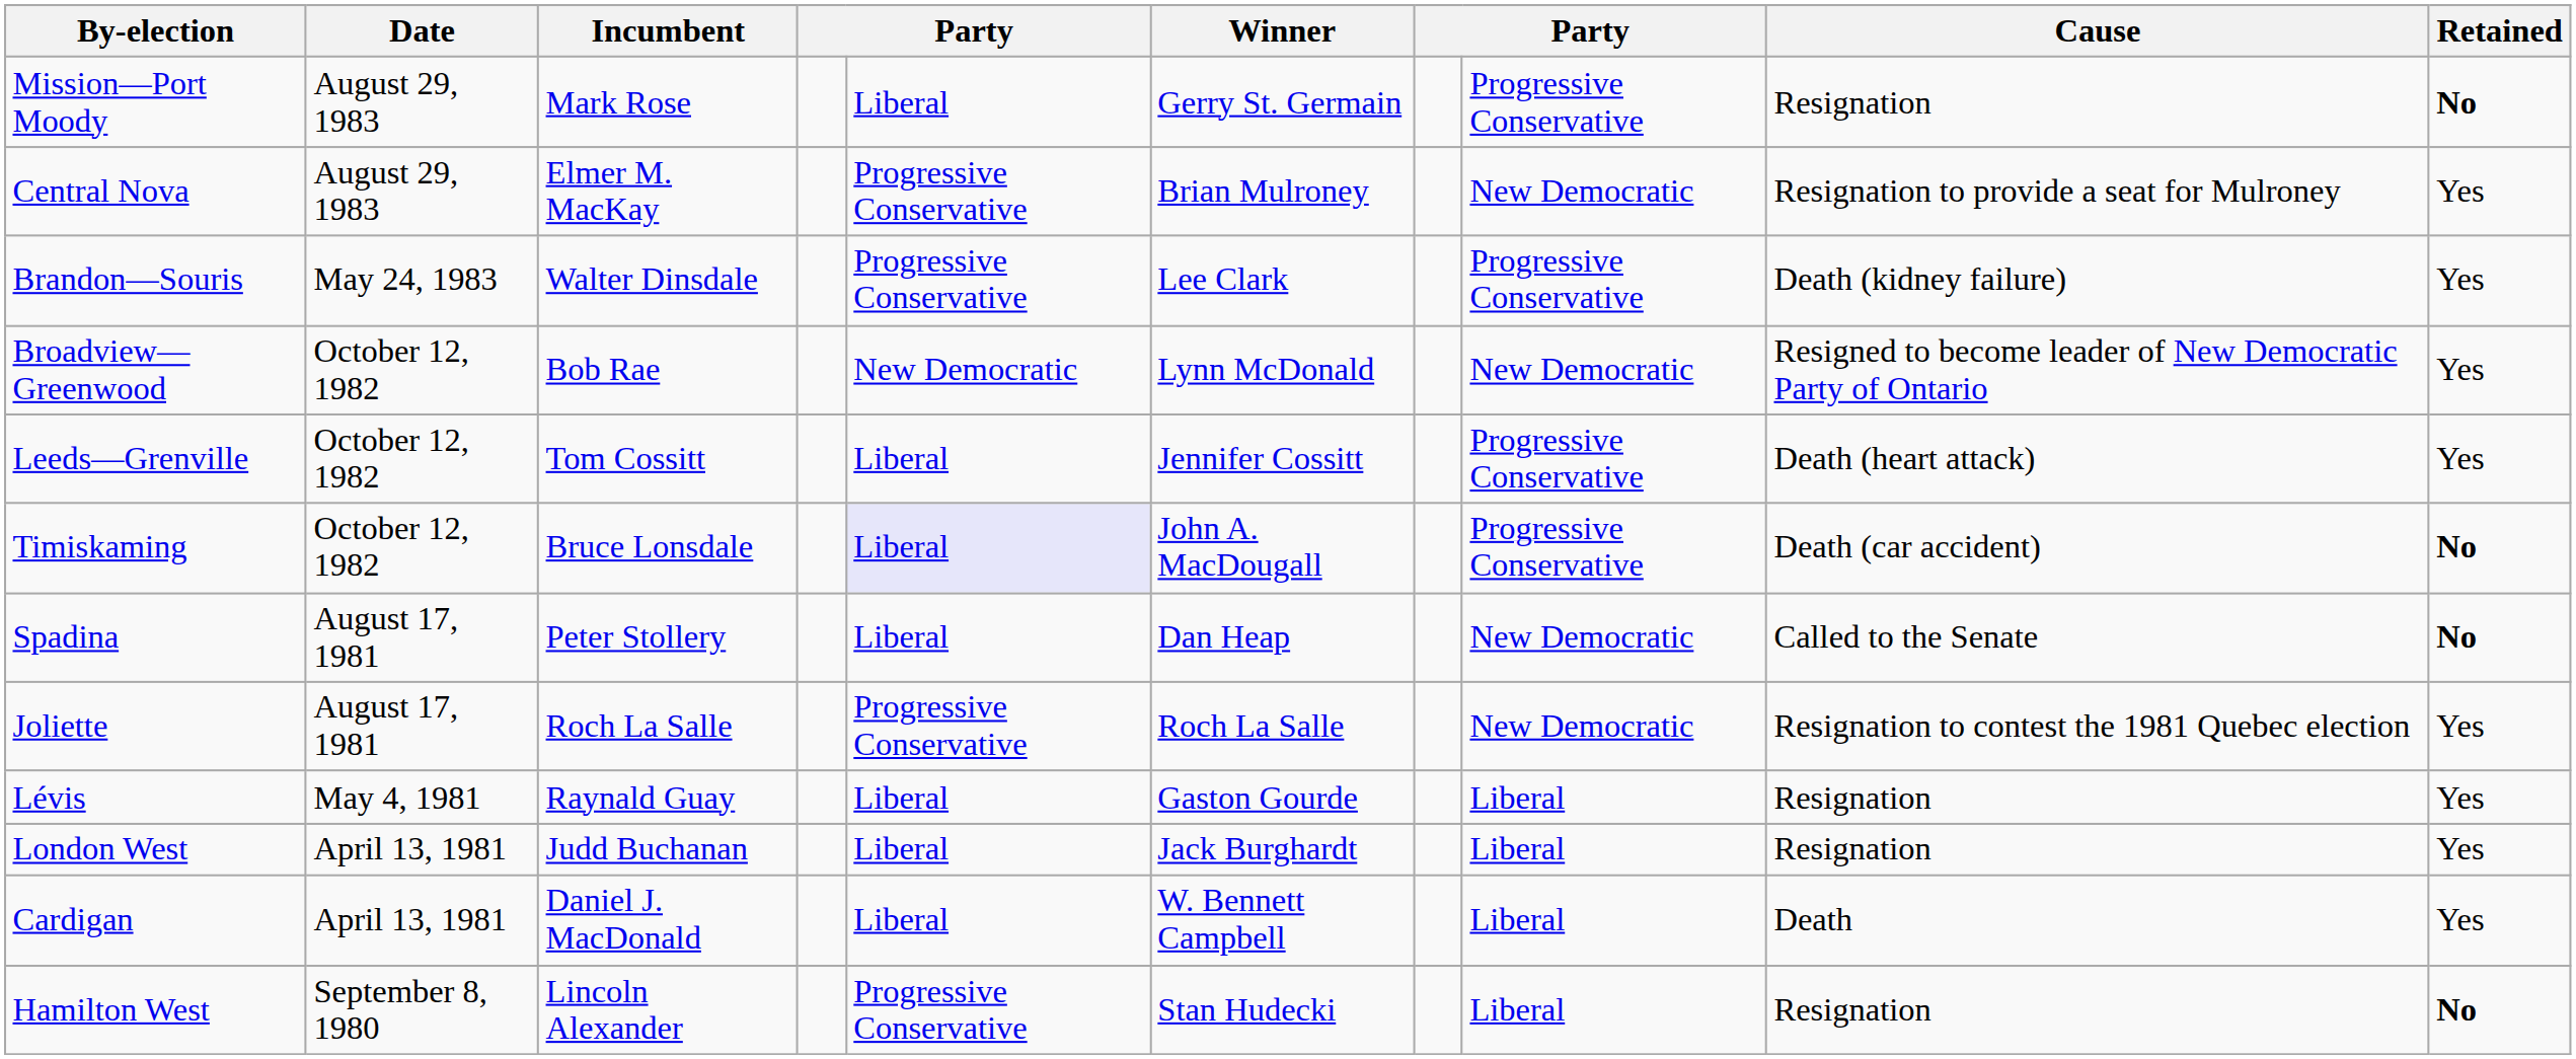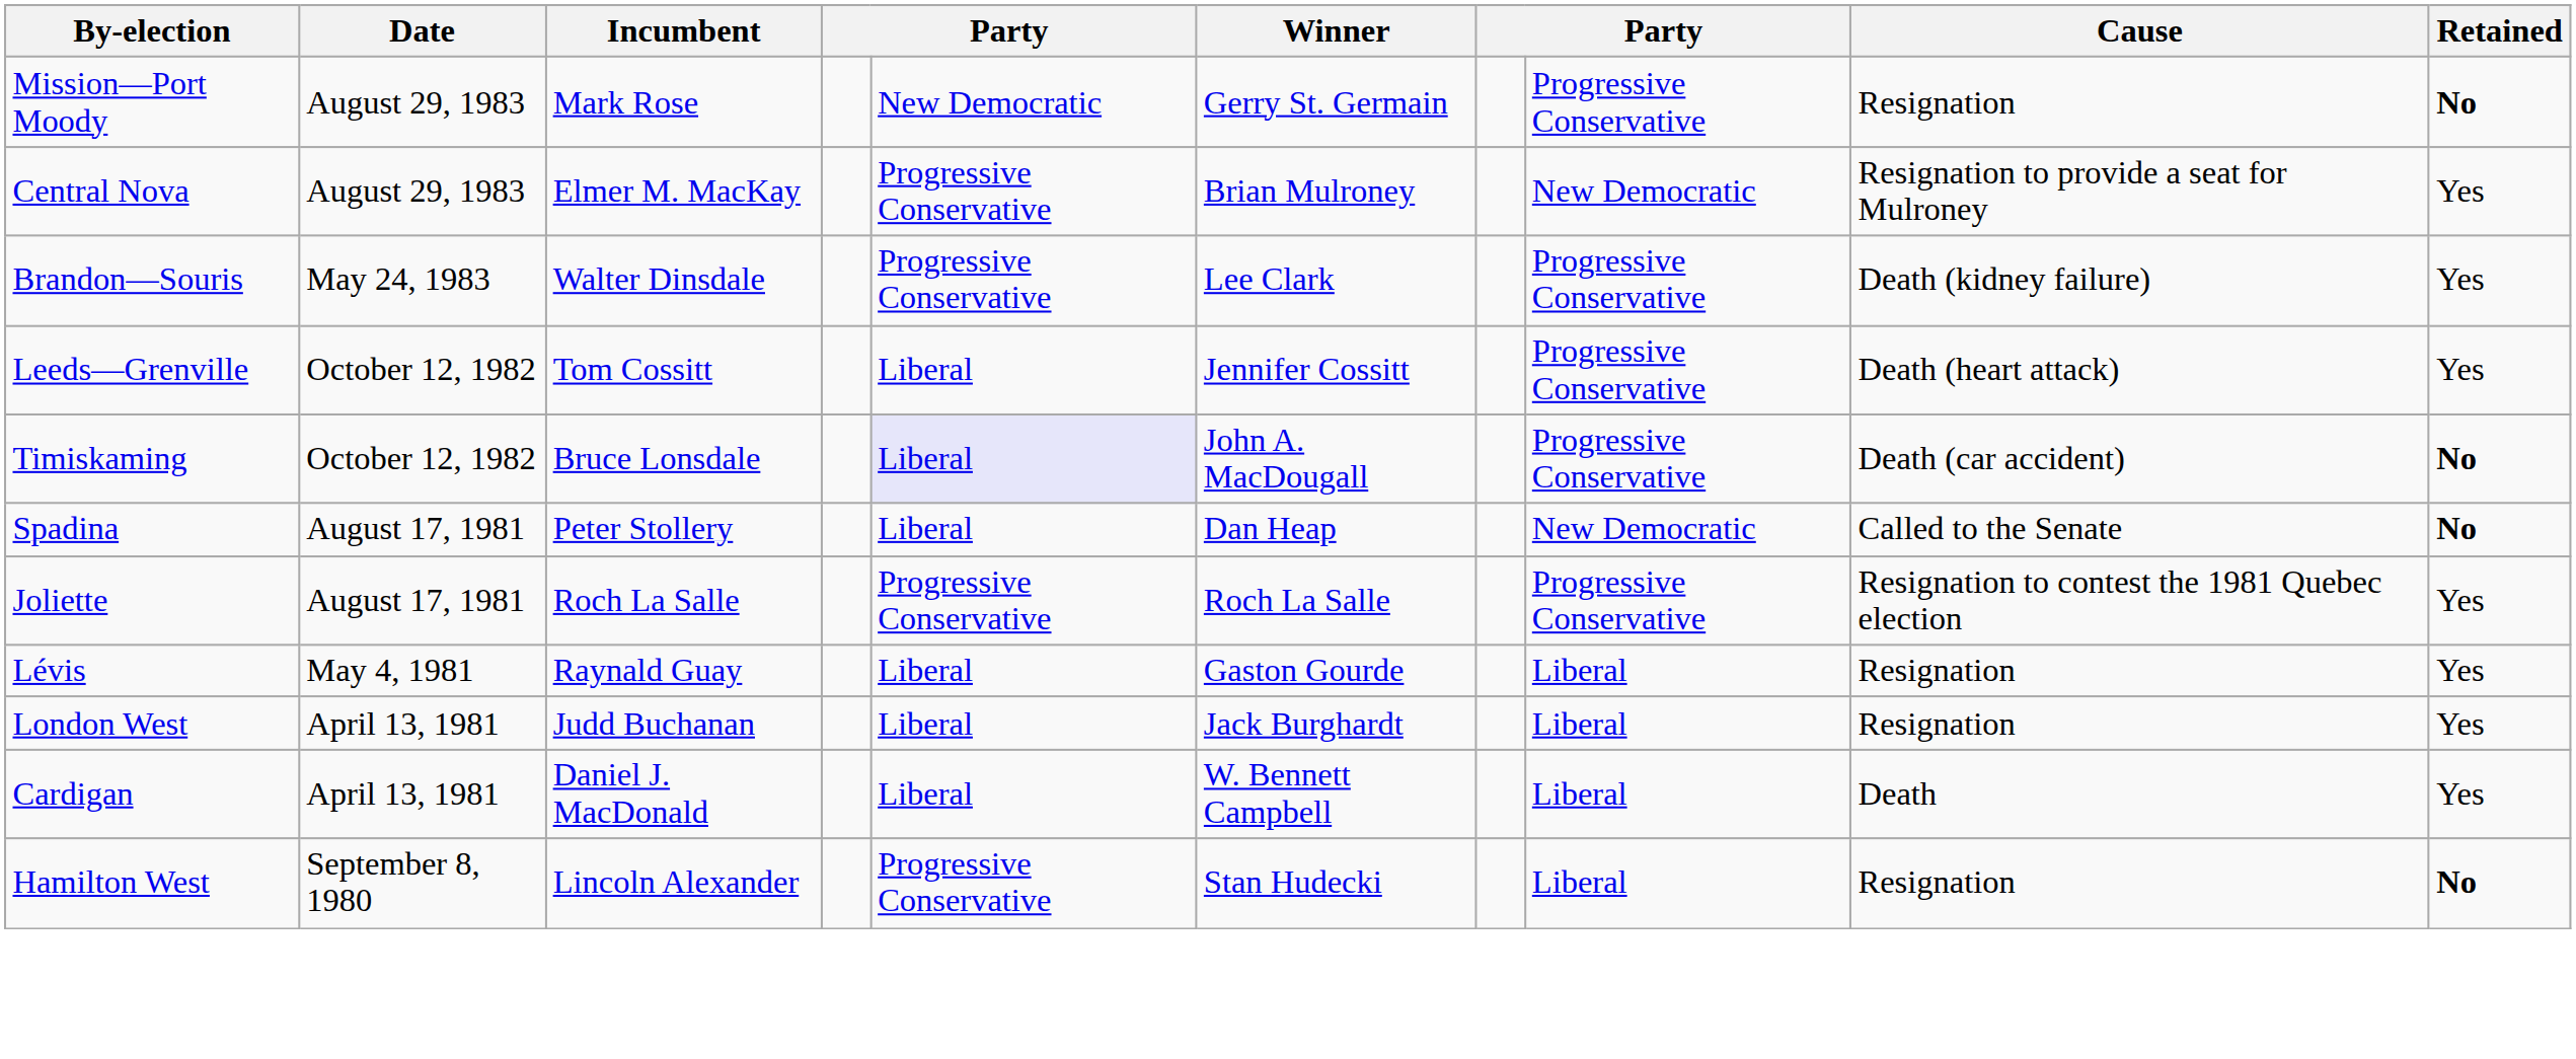 <table class="wikitable">
 <tr>
 <th>By-election</th>
 <th>Date</th>
 <th>Incumbent</th>
 <th colspan=2>Party</th>
 <th>Winner</th>
 <th colspan=2>Party</th>
 <th>Cause</th>
 <th>Retained</th>
 </tr>
 <tr>
 <td><a href='#'>Mission—Port Moody</a></td>
 <td>August 29, 1983</td>
 <td><a href='#'>Mark Rose</a></td>
 <td>    </td>
-<td><a href='#'>Liberal</a></td>
+<td><a href='#'>New Democratic</a></td>
 <td><a href='#'>Gerry St. Germain</a></td>
 <td>    </td>
 <td><a href='#'>Progressive Conservative</a></td>
 <td>Resignation</td>
 <td><strong>No</strong></td>
 </tr>
 <tr>
 <td><a href='#'>Central Nova</a></td>
 <td>August 29, 1983</td>
 <td><a href='#'>Elmer M. MacKay</a></td>
 <td>    </td>
 <td><a href='#'>Progressive Conservative</a></td>
 <td><a href='#'>Brian Mulroney</a></td>
 <td>    </td>
 <td><a href='#'>New Democratic</a></td>
 <td>Resignation to provide a seat for Mulroney</td>
 <td>Yes</td>
 </tr>
 <tr>
 <td><a href='#'>Brandon—Souris</a></td>
 <td>May 24, 1983</td>
 <td><a href='#'>Walter Dinsdale</a></td>
 <td>    </td>
 <td><a href='#'>Progressive Conservative</a></td>
 <td><a href='#'>Lee Clark</a></td>
 <td>    </td>
 <td><a href='#'>Progressive Conservative</a></td>
 <td>Death (kidney failure)</td>
-<td>Yes</td>
-</tr>
-<tr>
-<td><a href='#'>Broadview—Greenwood</a></td>
-<td>October 12, 1982</td>
-<td><a href='#'>Bob Rae</a></td>
-<td>    </td>
-<td><a href='#'>New Democratic</a></td>
-<td><a href='#'>Lynn McDonald</a></td>
-<td>    </td>
-<td><a href='#'>New Democratic</a></td>
-<td>Resigned to become leader of <a href='#'>New Democratic Party of Ontario</a></td>
 <td>Yes</td>
 </tr>
 <tr>
 <td><a href='#'>Leeds—Grenville</a></td>
 <td>October 12, 1982</td>
 <td><a href='#'>Tom Cossitt</a></td>
 <td>    </td>
 <td><a href='#'>Liberal</a></td>
 <td><a href='#'>Jennifer Cossitt</a></td>
 <td>    </td>
 <td><a href='#'>Progressive Conservative</a></td>
 <td>Death (heart attack)</td>
 <td>Yes</td>
 </tr>
 <tr>
 <td><a href='#'>Timiskaming</a></td>
 <td>October 12, 1982</td>
 <td><a href='#'>Bruce Lonsdale</a></td>
 <td>    </td>
 <td style="background: lavender;"><a href='#'>Liberal</a></td>
 <td><a href='#'>John A. MacDougall</a></td>
 <td>    </td>
 <td><a href='#'>Progressive Conservative</a></td>
 <td>Death (car accident)</td>
 <td><strong>No</strong></td>
 </tr>
 <tr>
 <td><a href='#'>Spadina</a></td>
 <td>August 17, 1981</td>
 <td><a href='#'>Peter Stollery</a></td>
 <td>    </td>
 <td><a href='#'>Liberal</a></td>
 <td><a href='#'>Dan Heap</a></td>
 <td>    </td>
 <td><a href='#'>New Democratic</a></td>
 <td>Called to the Senate</td>
 <td><strong>No</strong></td>
 </tr>
 <tr>
 <td><a href='#'>Joliette</a></td>
 <td>August 17, 1981</td>
 <td><a href='#'>Roch La Salle</a></td>
 <td>    </td>
 <td><a href='#'>Progressive Conservative</a></td>
 <td><a href='#'>Roch La Salle</a></td>
 <td>    </td>
-<td><a href='#'>New Democratic</a></td>
+<td><a href='#'>Progressive Conservative</a></td>
 <td>Resignation to contest the 1981 Quebec election</td>
 <td>Yes</td>
 </tr>
 <tr>
 <td><a href='#'>Lévis</a></td>
 <td>May 4, 1981</td>
 <td><a href='#'>Raynald Guay</a></td>
 <td>    </td>
 <td><a href='#'>Liberal</a></td>
 <td><a href='#'>Gaston Gourde</a></td>
 <td>    </td>
 <td><a href='#'>Liberal</a></td>
 <td>Resignation</td>
 <td>Yes</td>
 </tr>
 <tr>
 <td><a href='#'>London West</a></td>
 <td>April 13, 1981</td>
 <td><a href='#'>Judd Buchanan</a></td>
 <td>    </td>
 <td><a href='#'>Liberal</a></td>
 <td><a href='#'>Jack Burghardt</a></td>
 <td>    </td>
 <td><a href='#'>Liberal</a></td>
 <td>Resignation</td>
 <td>Yes</td>
 </tr>
 <tr>
 <td><a href='#'>Cardigan</a></td>
 <td>April 13, 1981</td>
 <td><a href='#'>Daniel J. MacDonald</a></td>
 <td>    </td>
 <td><a href='#'>Liberal</a></td>
 <td><a href='#'>W. Bennett Campbell</a></td>
 <td>    </td>
 <td><a href='#'>Liberal</a></td>
 <td>Death</td>
 <td>Yes</td>
 </tr>
 <tr>
 <td><a href='#'>Hamilton West</a></td>
 <td>September 8, 1980</td>
 <td><a href='#'>Lincoln Alexander</a></td>
 <td>    </td>
 <td><a href='#'>Progressive Conservative</a></td>
 <td><a href='#'>Stan Hudecki</a></td>
 <td>    </td>
 <td><a href='#'>Liberal</a></td>
 <td>Resignation</td>
 <td><strong>No</strong></td>
 </tr>
 </table>
